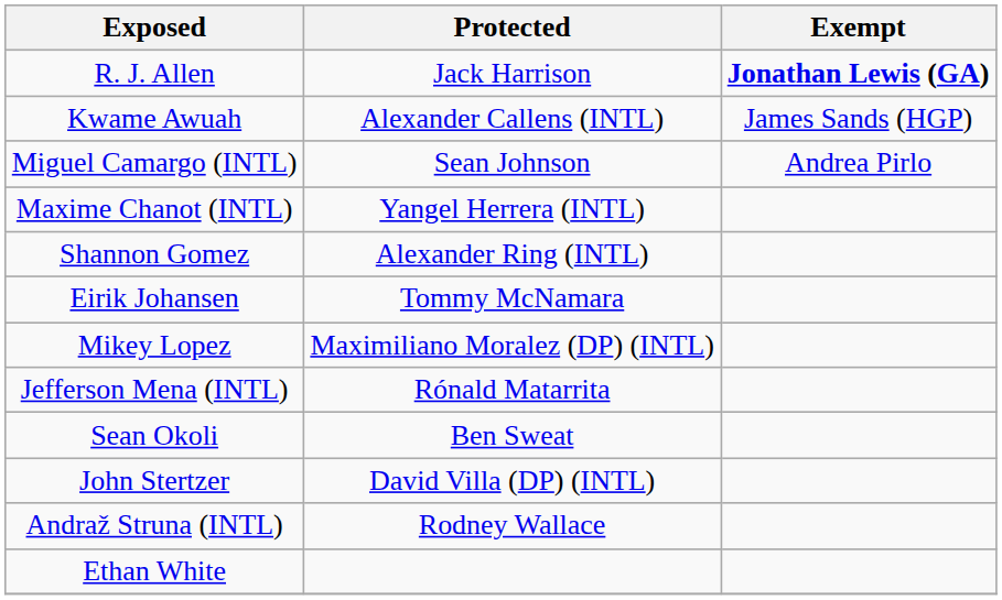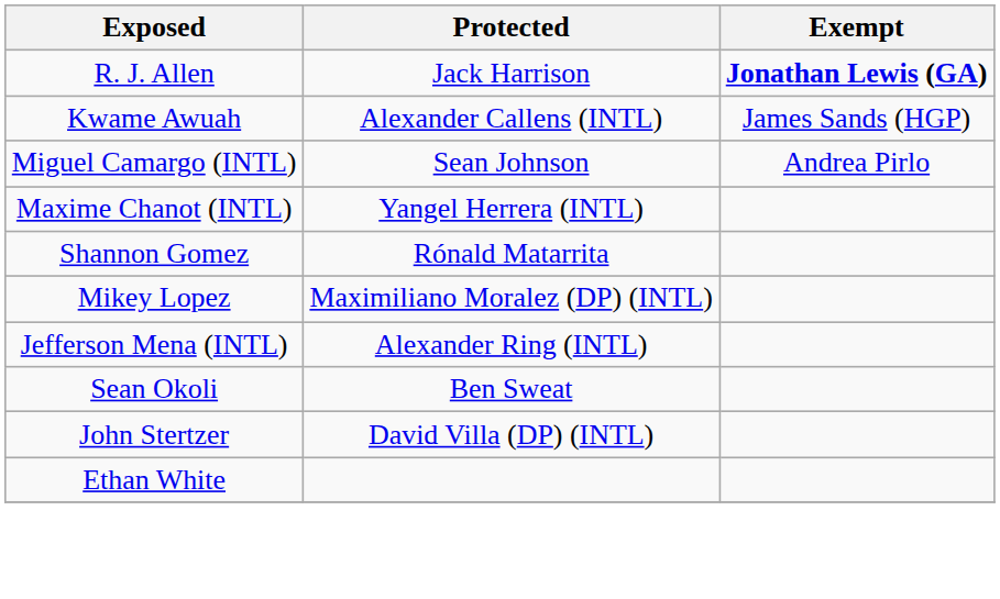 <table class="wikitable" style="text-align:center">
 <tr>
 <th>Exposed</th>
 <th>Protected</th>
 <th>Exempt</th>
 </tr>
 <tr>
 <td><a href='#'>R. J. Allen</a></td>
 <td><a href='#'>Jack Harrison</a></td>
 <td><strong><a href='#'>Jonathan Lewis</a> (<a href='#'>GA</a>)</strong></td>
 </tr>
 <tr>
 <td><a href='#'>Kwame Awuah</a></td>
 <td><a href='#'>Alexander Callens</a> (<a href='#'>INTL</a>)</td>
 <td><a href='#'>James Sands</a> (<a href='#'>HGP</a>)</td>
 </tr>
 <tr>
 <td><a href='#'>Miguel Camargo</a> (<a href='#'>INTL</a>)</td>
 <td><a href='#'>Sean Johnson</a></td>
 <td><a href='#'>Andrea Pirlo</a></td>
 </tr>
 <tr>
 <td><a href='#'>Maxime Chanot</a> (<a href='#'>INTL</a>)</td>
 <td><a href='#'>Yangel Herrera</a> (<a href='#'>INTL</a>)</td>
 <td></td>
 </tr>
 <tr>
 <td><a href='#'>Shannon Gomez</a></td>
-<td><a href='#'>Alexander Ring</a> (<a href='#'>INTL</a>)</td>
-<td></td>
-</tr>
-<tr>
-<td><a href='#'>Eirik Johansen</a></td>
-<td><a href='#'>Tommy McNamara</a></td>
+<td><a href='#'>Rónald Matarrita</a></td>
 <td></td>
 </tr>
 <tr>
 <td><a href='#'>Mikey Lopez</a></td>
 <td><a href='#'>Maximiliano Moralez</a> (<a href='#'>DP</a>) (<a href='#'>INTL</a>)</td>
 <td></td>
 </tr>
 <tr>
 <td><a href='#'>Jefferson Mena</a> (<a href='#'>INTL</a>)</td>
-<td><a href='#'>Rónald Matarrita</a></td>
+<td><a href='#'>Alexander Ring</a> (<a href='#'>INTL</a>)</td>
 <td></td>
 </tr>
 <tr>
 <td><a href='#'>Sean Okoli</a></td>
 <td><a href='#'>Ben Sweat</a></td>
 <td></td>
 </tr>
 <tr>
 <td><a href='#'>John Stertzer</a></td>
 <td><a href='#'>David Villa</a> (<a href='#'>DP</a>) (<a href='#'>INTL</a>)</td>
 <td></td>
 </tr>
 <tr>
-<td><a href='#'>Andraž Struna</a> (<a href='#'>INTL</a>)</td>
-<td><a href='#'>Rodney Wallace</a></td>
-<td></td>
-</tr>
-<tr>
 <td><a href='#'>Ethan White</a></td>
 <td></td>
 <td></td>
 </tr>
 <tr>
 </tr>
 </table>
